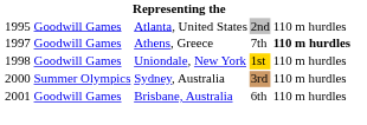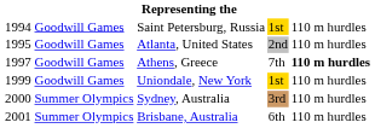 <table>
 <tr>
 <th colspan="6">Representing the </th>
+</tr>
+<tr>
+<td>1994</td>
+<td><a href='#'>Goodwill Games</a></td>
+<td>Saint Petersburg, Russia</td>
+<td bgcolor="gold">1st</td>
+<td>110 m hurdles</td>
+<td></td>
 </tr>
 <tr>
 <td>1995</td>
 <td><a href='#'>Goodwill Games</a></td>
 <td><a href='#'>Atlanta</a>, United States</td>
 <td bgcolor="silver">2nd</td>
 <td>110 m hurdles</td>
 <td></td>
 </tr>
 <tr>
 <td>1997</td>
 <td><a href='#'>Goodwill Games</a></td>
 <td><a href='#'>Athens</a>, Greece</td>
 <td>7th</td>
 <td><strong>110 m hurdles</strong></td>
 <td></td>
 </tr>
 <tr>
-<td>1998</td>
+<td>1999</td>
 <td><a href='#'>Goodwill Games</a></td>
 <td><a href='#'>Uniondale</a>, <a href='#'>New York</a></td>
 <td bgcolor="gold">1st</td>
 <td>110 m hurdles</td>
 <td></td>
 </tr>
 <tr>
 <td>2000</td>
 <td><a href='#'>Summer Olympics</a></td>
 <td><a href='#'>Sydney</a>, Australia</td>
 <td bgcolor="cc9966">3rd</td>
 <td>110 m hurdles</td>
 <td></td>
 </tr>
 <tr>
 <td>2001</td>
-<td><a href='#'>Goodwill Games</a></td>
+<td><a href='#'>Summer Olympics</a></td>
 <td><a href='#'>Brisbane, Australia</a></td>
 <td>6th</td>
 <td>110 m hurdles</td>
 <td></td>
 </tr>
 </table>
